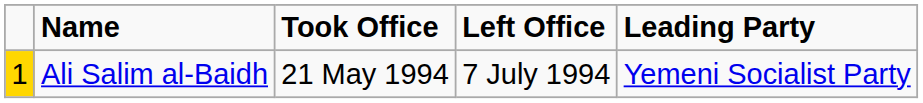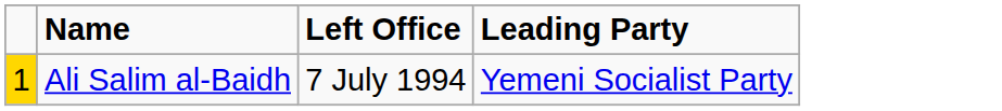 <table class="wikitable">
 <tr>
 <td></td>
 <td><strong>Name</strong></td>
-<td><strong>Took Office</strong></td>
 <td><strong>Left Office</strong></td>
 <td><strong>Leading Party</strong></td>
 </tr>
 <tr>
 <td style="background: gold;">1</td>
 <td><a href='#'>Ali Salim al-Baidh</a></td>
-<td>21 May 1994</td>
 <td>7 July 1994</td>
 <td><a href='#'>Yemeni Socialist Party</a></td>
 </tr>
 </table>
